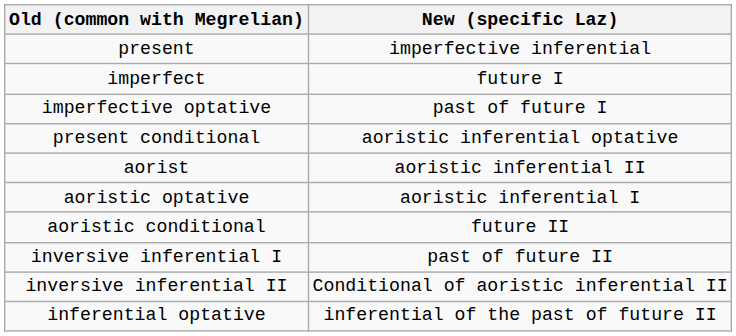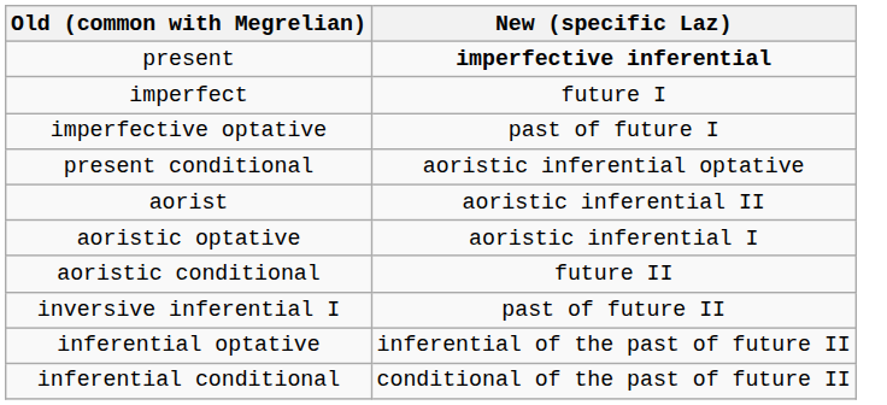 <table class="wikitable" style="text-align: center">
 <tr>
 <th>Old (common with Megrelian)</th>
 <th>New (specific Laz)</th>
 </tr>
 <tr>
 <td>present</td>
-<td>imperfective inferential</td>
+<td><strong>imperfective inferential</strong></td>
 </tr>
 <tr>
 <td>imperfect</td>
 <td>future I</td>
 </tr>
 <tr>
 <td>imperfective optative</td>
 <td>past of future I</td>
 </tr>
 <tr>
 <td>present conditional</td>
 <td>aoristic inferential optative</td>
 </tr>
 <tr>
 <td>aorist</td>
 <td>aoristic inferential II</td>
 </tr>
 <tr>
 <td>aoristic optative</td>
 <td>aoristic inferential I</td>
 </tr>
 <tr>
 <td>aoristic conditional</td>
 <td>future II</td>
 </tr>
 <tr>
 <td>inversive inferential I</td>
 <td>past of future II</td>
 </tr>
 <tr>
-<td>inversive inferential II</td>
-<td>Conditional of aoristic inferential II</td>
-</tr>
-<tr>
 <td>inferential optative</td>
 <td>inferential of the past of future II</td>
 </tr>
+<tr>
+<td>inferential conditional</td>
+<td>conditional of the past of future II</td>
+</tr>
 </table>
